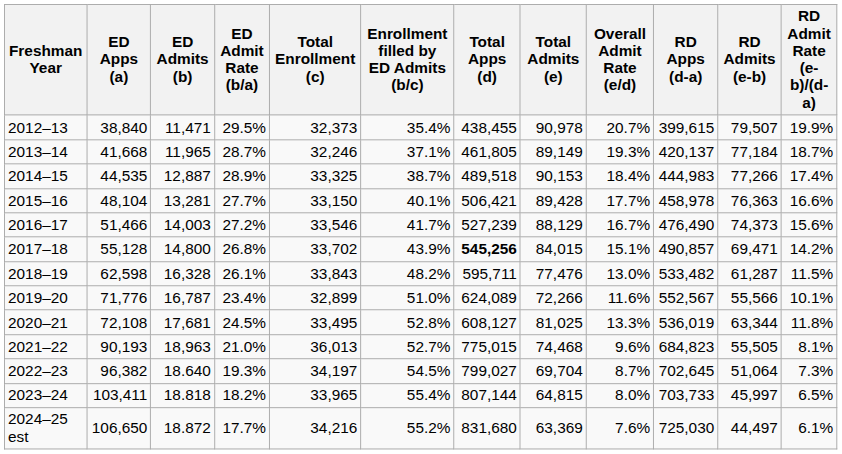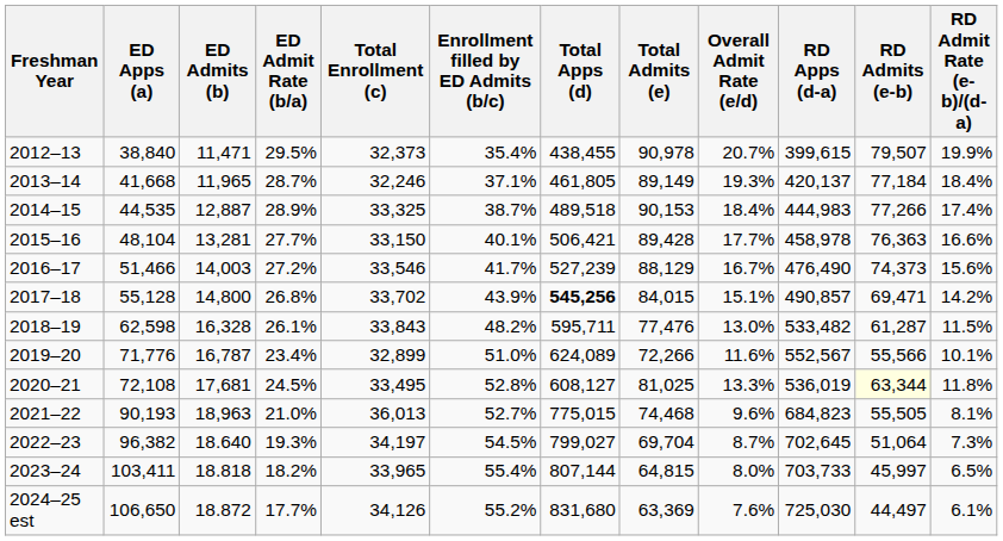 <table class="wikitable align=right">
 <tr>
 <th>Freshman<br> Year</th>
 <th>ED Apps<br> (a)</th>
 <th>ED Admits<br> (b)</th>
 <th>ED Admit<br> Rate (b/a)</th>
 <th>Total <br>Enrollment (c)</th>
 <th>Enrollment <br>filled by <br>ED Admits (b/c)</th>
 <th>Total Apps<br> (d)</th>
 <th>Total Admits<br> (e)</th>
 <th>Overall Admit<br> Rate (e/d)</th>
 <th>RD Apps<br> (d-a)</th>
 <th>RD Admits<br> (e-b)</th>
 <th>RD Admit<br> Rate<br> (e-b)/(d-a)</th>
 </tr>
 <tr>
 <td>2012–13</td>
 <td align="right">38,840</td>
 <td align="right">11,471</td>
 <td align="right">29.5%</td>
 <td align="right">32,373</td>
 <td align="right">35.4%</td>
 <td align="right">438,455</td>
 <td align="right">90,978</td>
 <td align="right">20.7%</td>
 <td align="right">399,615</td>
 <td align="right">79,507</td>
 <td align="right">19.9%</td>
 </tr>
 <tr>
 <td>2013–14</td>
 <td align="right">41,668</td>
 <td align="right">11,965</td>
 <td align="right">28.7%</td>
 <td align="right">32,246</td>
 <td align="right">37.1%</td>
 <td align="right">461,805</td>
 <td align="right">89,149</td>
 <td align="right">19.3%</td>
 <td align="right">420,137</td>
 <td align="right">77,184</td>
-<td align="right">18.7%</td>
+<td align="right">18.4%</td>
 </tr>
 <tr>
 <td>2014–15</td>
 <td align="right">44,535</td>
 <td align="right">12,887</td>
 <td align="right">28.9%</td>
 <td align="right">33,325</td>
 <td align="right">38.7%</td>
 <td align="right">489,518</td>
 <td align="right">90,153</td>
 <td align="right">18.4%</td>
 <td align="right">444,983</td>
 <td align="right">77,266</td>
 <td align="right">17.4%</td>
 </tr>
 <tr>
 <td>2015–16</td>
 <td align="right">48,104</td>
 <td align="right">13,281</td>
 <td align="right">27.7%</td>
 <td align="right">33,150</td>
 <td align="right">40.1%</td>
 <td align="right">506,421</td>
 <td align="right">89,428</td>
 <td align="right">17.7%</td>
 <td align="right">458,978</td>
 <td align="right">76,363</td>
 <td align="right">16.6%</td>
 </tr>
 <tr>
 <td>2016–17</td>
 <td align="right">51,466</td>
 <td align="right">14,003</td>
 <td align="right">27.2%</td>
 <td align="right">33,546</td>
 <td align="right">41.7%</td>
 <td align="right">527,239</td>
 <td align="right">88,129</td>
 <td align="right">16.7%</td>
 <td align="right">476,490</td>
 <td align="right">74,373</td>
 <td align="right">15.6%</td>
 </tr>
 <tr>
 <td>2017–18</td>
 <td align="right">55,128</td>
 <td align="right">14,800</td>
 <td align="right">26.8%</td>
 <td align="right">33,702</td>
 <td align="right">43.9%</td>
 <td align="right"><strong>545,256</strong></td>
 <td align="right">84,015</td>
 <td align="right">15.1%</td>
 <td align="right">490,857</td>
 <td align="right">69,471</td>
 <td align="right">14.2%</td>
 </tr>
 <tr>
 <td>2018–19</td>
 <td align="right">62,598</td>
 <td align="right">16,328</td>
 <td align="right">26.1%</td>
 <td align="right">33,843</td>
 <td align="right">48.2%</td>
 <td align="right">595,711</td>
 <td align="right">77,476</td>
 <td align="right">13.0%</td>
 <td align="right">533,482</td>
 <td align="right">61,287</td>
 <td align="right">11.5%</td>
 </tr>
 <tr>
 <td>2019–20</td>
 <td align="right">71,776</td>
 <td align="right">16,787</td>
 <td align="right">23.4%</td>
 <td align="right">32,899</td>
 <td align="right">51.0%</td>
 <td align="right">624,089</td>
 <td align="right">72,266</td>
 <td align="right">11.6%</td>
 <td align="right">552,567</td>
 <td align="right">55,566</td>
 <td align="right">10.1%</td>
 </tr>
 <tr>
 <td>2020–21</td>
 <td align="right">72,108</td>
 <td align="right">17,681</td>
 <td align="right">24.5%</td>
 <td align="right">33,495</td>
 <td align="right">52.8%</td>
 <td align="right">608,127</td>
 <td align="right">81,025</td>
 <td align="right">13.3%</td>
 <td align="right">536,019</td>
-<td align="right">63,344</td>
+<td align="right" style="background: lightyellow;">63,344</td>
 <td align="right">11.8%</td>
 </tr>
 <tr>
 <td>2021–22</td>
 <td align="right">90,193</td>
 <td align="right">18,963</td>
 <td align="right">21.0%</td>
 <td align="right">36,013</td>
 <td align="right">52.7%</td>
 <td align="right">775,015</td>
 <td align="right">74,468</td>
 <td align="right">9.6%</td>
 <td align="right">684,823</td>
 <td align="right">55,505</td>
 <td align="right">8.1%</td>
 </tr>
 <tr>
 <td>2022–23</td>
 <td align="right">96,382</td>
 <td align="right">18.640</td>
 <td align="right">19.3%</td>
 <td align="right">34,197</td>
 <td align="right">54.5%</td>
 <td align="right">799,027</td>
 <td align="right">69,704</td>
 <td align="right">8.7%</td>
 <td align="right">702,645</td>
 <td align="right">51,064</td>
 <td align="right">7.3%</td>
 </tr>
 <tr>
 <td>2023–24</td>
 <td align="right">103,411</td>
 <td align="right">18.818</td>
 <td align="right">18.2%</td>
 <td align="right">33,965</td>
 <td align="right">55.4%</td>
 <td align="right">807,144</td>
 <td align="right">64,815</td>
 <td align="right">8.0%</td>
 <td align="right">703,733</td>
 <td align="right">45,997</td>
 <td align="right">6.5%</td>
 </tr>
 <tr>
 <td>2024–25 est</td>
 <td align="right">106,650</td>
 <td align="right">18.872</td>
 <td align="right">17.7%</td>
-<td align="right">34,216</td>
+<td align="right">34,126</td>
 <td align="right">55.2%</td>
 <td align="right">831,680</td>
 <td align="right">63,369</td>
 <td align="right">7.6%</td>
 <td align="right">725,030</td>
 <td align="right">44,497</td>
 <td align="right">6.1%</td>
 </tr>
 </table>
